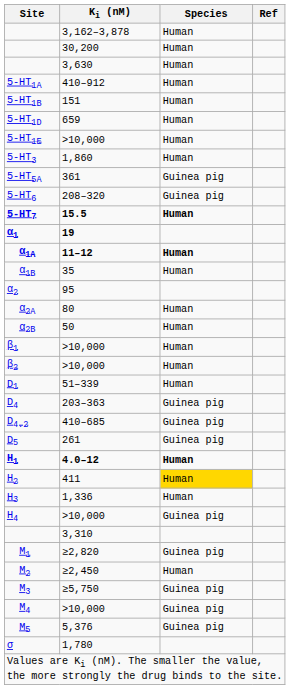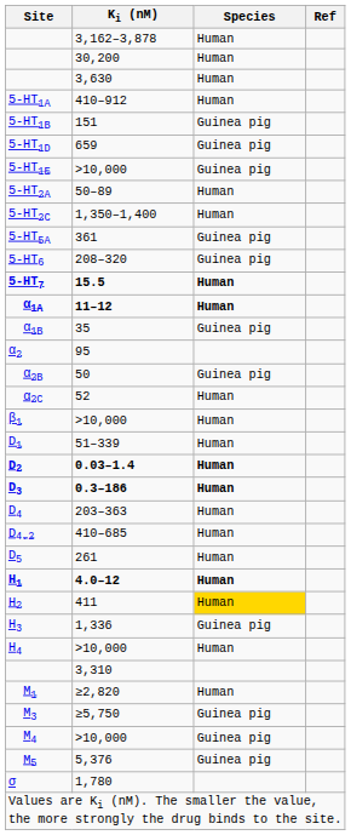 <table class="wikitable floatleft" style="font-size:small;">
 <tr>
 <th>Site</th>
 <th>K<sub>i</sub> (nM)</th>
 <th>Species</th>
 <th>Ref</th>
 </tr>
 <tr>
 <td></td>
 <td>3,162–3,878</td>
 <td>Human</td>
 <td></td>
 </tr>
 <tr>
 <td></td>
 <td>30,200</td>
 <td>Human</td>
 <td></td>
 </tr>
 <tr>
 <td></td>
 <td>3,630</td>
 <td>Human</td>
 <td></td>
 </tr>
 <tr>
 <td><a href='#'>5-HT<sub>1A</sub></a></td>
 <td>410–912</td>
 <td>Human</td>
 <td></td>
 </tr>
 <tr>
 <td><a href='#'>5-HT<sub>1B</sub></a></td>
 <td>151</td>
-<td>Human</td>
+<td>Guinea pig</td>
 <td></td>
 </tr>
 <tr>
 <td><a href='#'>5-HT<sub>1D</sub></a></td>
 <td>659</td>
-<td>Human</td>
+<td>Guinea pig</td>
 <td></td>
 </tr>
 <tr>
 <td><a href='#'>5-HT<sub>1E</sub></a></td>
 <td>>10,000</td>
+<td>Guinea pig</td>
+<td></td>
+</tr>
+<tr>
+<td><a href='#'>5-HT<sub>2A</sub></a></td>
+<td>50–89</td>
 <td>Human</td>
 <td></td>
 </tr>
 <tr>
-<td><a href='#'>5-HT<sub>3</sub></a></td>
-<td>1,860</td>
+<td><a href='#'>5-HT<sub>2C</sub></a></td>
+<td>1,350–1,400</td>
 <td>Human</td>
 <td></td>
 </tr>
 <tr>
 <td><a href='#'>5-HT<sub>5A</sub></a></td>
 <td>361</td>
 <td>Guinea pig</td>
 <td></td>
 </tr>
 <tr>
 <td><a href='#'>5-HT<sub>6</sub></a></td>
 <td>208–320</td>
 <td>Guinea pig</td>
 <td></td>
 </tr>
 <tr>
 <td><strong><a href='#'>5-HT<sub>7</sub></a></strong></td>
 <td><strong>15.5</strong></td>
 <td><strong>Human</strong></td>
 <td></td>
 </tr>
 <tr>
-<td><strong><a href='#'>α<sub>1</sub></a></strong></td>
-<td><strong>19</strong></td>
-<td><strong></strong></td>
-<td></td>
-</tr>
-<tr>
 <td>  <strong><a href='#'>α<sub>1A</sub></a></strong></td>
 <td><strong>11–12</strong></td>
 <td><strong>Human</strong></td>
 <td></td>
 </tr>
 <tr>
 <td>  <a href='#'>α<sub>1B</sub></a></td>
 <td>35</td>
-<td>Human</td>
+<td>Guinea pig</td>
 <td></td>
 </tr>
 <tr>
 <td><a href='#'>α<sub>2</sub></a></td>
 <td>95</td>
 <td></td>
 <td></td>
 </tr>
 <tr>
-<td>  <a href='#'>α<sub>2A</sub></a></td>
-<td>80</td>
-<td>Human</td>
+<td>  <a href='#'>α<sub>2B</sub></a></td>
+<td>50</td>
+<td>Guinea pig</td>
 <td></td>
 </tr>
 <tr>
-<td>  <a href='#'>α<sub>2B</sub></a></td>
-<td>50</td>
+<td>  <a href='#'>α<sub>2C</sub></a></td>
+<td>52</td>
 <td>Human</td>
 <td></td>
 </tr>
 <tr>
 <td><a href='#'>β<sub>1</sub></a></td>
-<td>>10,000</td>
-<td>Human</td>
-<td></td>
-</tr>
-<tr>
-<td><a href='#'>β<sub>2</sub></a></td>
 <td>>10,000</td>
 <td>Human</td>
 <td></td>
 </tr>
 <tr>
 <td><a href='#'>D<sub>1</sub></a></td>
 <td>51–339</td>
 <td>Human</td>
 <td></td>
 </tr>
 <tr>
+<td><strong><a href='#'>D<sub>2</sub></a></strong></td>
+<td><strong>0.03–1.4</strong></td>
+<td><strong>Human</strong></td>
+<td></td>
+</tr>
+<tr>
+<td><strong><a href='#'>D<sub>3</sub></a></strong></td>
+<td><strong>0.3–186</strong></td>
+<td><strong>Human</strong></td>
+<td></td>
+</tr>
+<tr>
 <td><a href='#'>D<sub>4</sub></a></td>
 <td>203–363</td>
-<td>Guinea pig</td>
+<td>Human</td>
 <td></td>
 </tr>
 <tr>
 <td><a href='#'>D<sub>4.2</sub></a></td>
 <td>410–685</td>
-<td>Guinea pig</td>
+<td>Human</td>
 <td></td>
 </tr>
 <tr>
 <td><a href='#'>D<sub>5</sub></a></td>
 <td>261</td>
-<td>Guinea pig</td>
+<td>Human</td>
 <td></td>
 </tr>
 <tr>
 <td><strong><a href='#'>H<sub>1</sub></a></strong></td>
 <td><strong>4.0–12</strong></td>
 <td><strong>Human</strong></td>
 <td></td>
 </tr>
 <tr>
 <td><a href='#'>H<sub>2</sub></a></td>
 <td>411</td>
 <td style="background: gold;">Human</td>
 <td></td>
 </tr>
 <tr>
 <td><a href='#'>H<sub>3</sub></a></td>
 <td>1,336</td>
-<td>Human</td>
+<td>Guinea pig</td>
 <td></td>
 </tr>
 <tr>
 <td><a href='#'>H<sub>4</sub></a></td>
 <td>>10,000</td>
-<td>Guinea pig</td>
+<td>Human</td>
 <td></td>
 </tr>
 <tr>
 <td></td>
 <td>3,310</td>
 <td></td>
 <td></td>
 </tr>
 <tr>
 <td>  <a href='#'>M<sub>1</sub></a></td>
 <td>≥2,820</td>
-<td>Guinea pig</td>
-<td></td>
-</tr>
-<tr>
-<td>  <a href='#'>M<sub>2</sub></a></td>
-<td>≥2,450</td>
 <td>Human</td>
 <td></td>
 </tr>
 <tr>
 <td>  <a href='#'>M<sub>3</sub></a></td>
 <td>≥5,750</td>
 <td>Guinea pig</td>
 <td></td>
 </tr>
 <tr>
 <td>  <a href='#'>M<sub>4</sub></a></td>
 <td>>10,000</td>
 <td>Guinea pig</td>
 <td></td>
 </tr>
 <tr>
 <td>  <a href='#'>M<sub>5</sub></a></td>
 <td>5,376</td>
 <td>Guinea pig</td>
 <td></td>
 </tr>
 <tr>
 <td><a href='#'>σ</a></td>
 <td>1,780</td>
 <td></td>
 <td></td>
 </tr>
 <tr class="sortbottom">
 <td colspan="4">Values are K<sub>i</sub> (nM). The smaller the value,<br>the more strongly the drug binds to the site.</td>
 </tr>
 </table>
